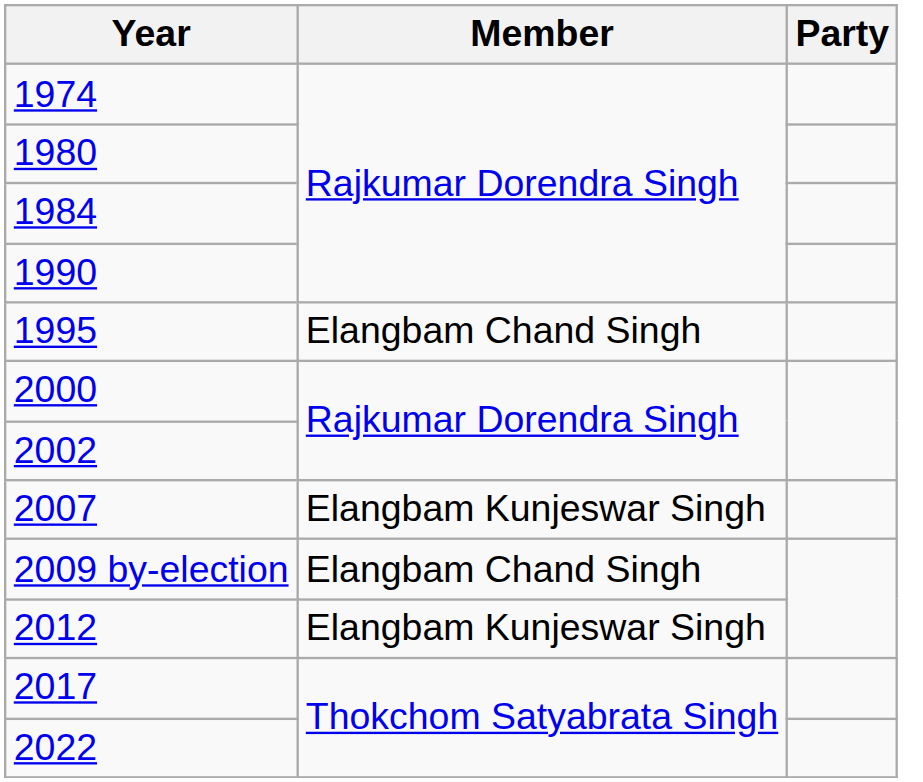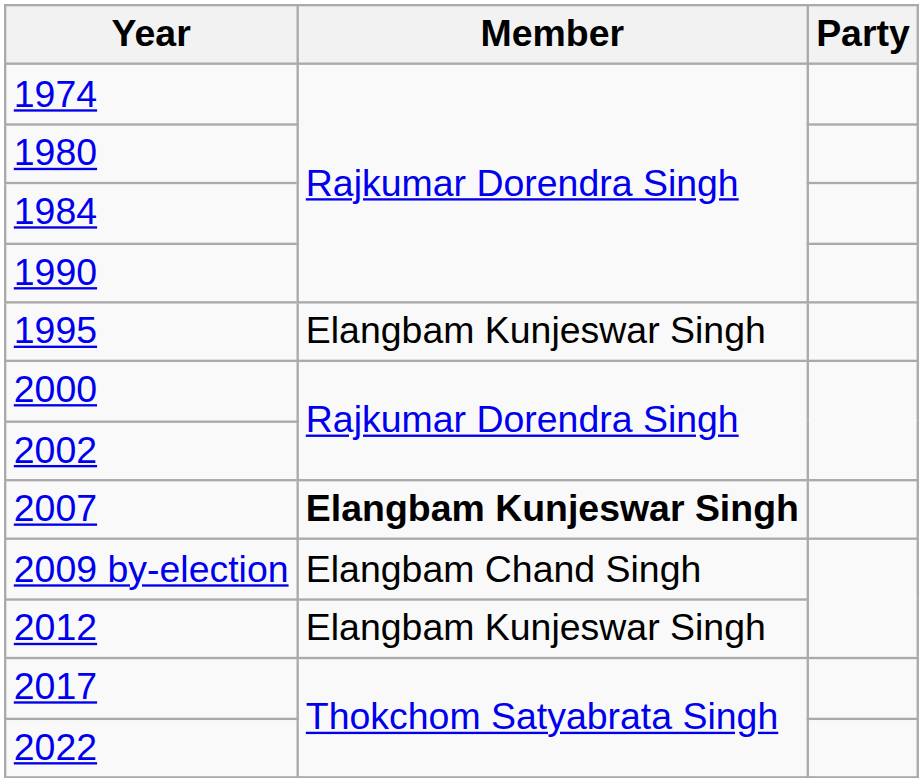 <table class="wikitable">
 <tr>
 <th>Year</th>
 <th>Member</th>
 <th colspan="2">Party</th>
 </tr>
 <tr>
 <td><a href='#'>1974</a></td>
 <td rowspan=4><a href='#'>Rajkumar Dorendra Singh</a></td>
 <td></td>
 </tr>
 <tr>
 <td><a href='#'>1980</a></td>
 <td></td>
 </tr>
 <tr>
 <td><a href='#'>1984</a></td>
 <td></td>
 </tr>
 <tr>
 <td><a href='#'>1990</a></td>
 </tr>
 <tr>
 <td><a href='#'>1995</a></td>
-<td>Elangbam Chand Singh</td>
+<td>Elangbam Kunjeswar Singh</td>
 <td></td>
 </tr>
 <tr>
 <td><a href='#'>2000</a></td>
 <td rowspan=2><a href='#'>Rajkumar Dorendra Singh</a></td>
 </tr>
 <tr>
 <td><a href='#'>2002</a></td>
 </tr>
 <tr>
 <td><a href='#'>2007</a></td>
-<td>Elangbam Kunjeswar Singh</td>
+<td><strong>Elangbam Kunjeswar Singh</strong></td>
 <td></td>
 </tr>
 <tr>
 <td><a href='#'>2009 by-election</a></td>
 <td>Elangbam Chand Singh</td>
 </tr>
 <tr>
 <td><a href='#'>2012</a></td>
 <td>Elangbam Kunjeswar Singh</td>
 </tr>
 <tr>
 <td><a href='#'>2017</a></td>
 <td rowspan=2><a href='#'>Thokchom Satyabrata Singh</a></td>
 <td></td>
 </tr>
 <tr>
 <td><a href='#'>2022</a></td>
 </tr>
 </table>
